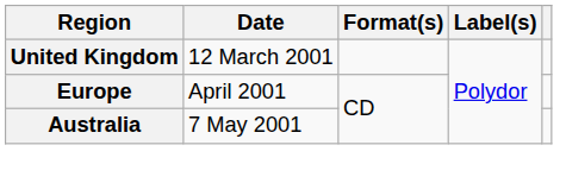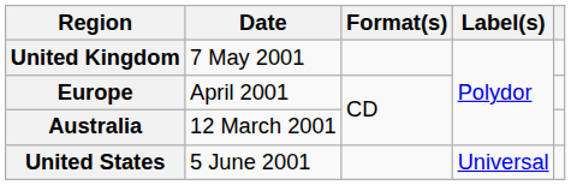 <table class="wikitable plainrowheaders">
 <tr>
 <th scope="col">Region</th>
 <th scope="col">Date</th>
 <th scope="col">Format(s)</th>
 <th scope="col">Label(s)</th>
 <th scope="col"></th>
 </tr>
 <tr>
 <th scope="row">United Kingdom</th>
-<td>12 March 2001</td>
+<td>7 May 2001</td>
 <td></td>
 <td rowspan="3"><a href='#'>Polydor</a></td>
 <td></td>
 </tr>
 <tr>
 <th scope="row">Europe</th>
 <td>April 2001</td>
 <td rowspan="2">CD</td>
 <td></td>
 </tr>
 <tr>
 <th scope="row">Australia</th>
-<td>7 May 2001</td>
+<td>12 March 2001</td>
+<td></td>
+</tr>
+<tr>
+<th scope="row">United States</th>
+<td>5 June 2001</td>
+<td></td>
+<td><a href='#'>Universal</a></td>
 <td></td>
 </tr>
 </table>
